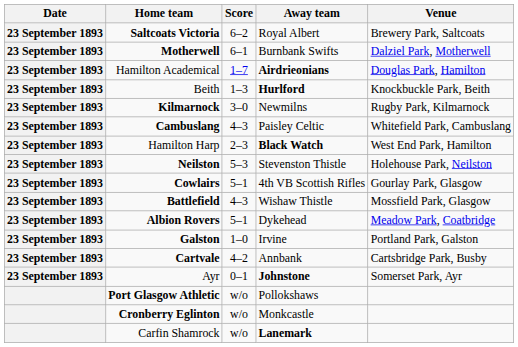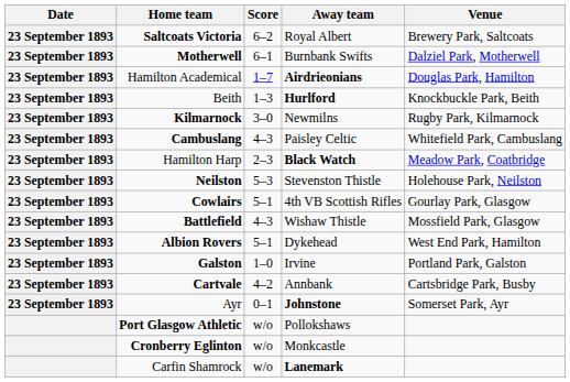 <table class="wikitable football-result-list" style="max-width: 80em; text-align: center">
 <tr>
 <th scope="col">Date</th>
 <th scope="col">Home team</th>
 <th scope="col">Score</th>
 <th scope="col">Away team</th>
 <th scope="col">Venue</th>
 </tr>
 <tr>
 <th scope="row">23 September 1893</th>
 <td align=right><strong>Saltcoats Victoria</strong></td>
 <td>6–2</td>
 <td align=left>Royal Albert</td>
 <td align=left>Brewery Park, Saltcoats</td>
 </tr>
 <tr>
 <th scope="row">23 September 1893</th>
 <td align=right><strong>Motherwell</strong></td>
 <td>6–1</td>
 <td align=left>Burnbank Swifts</td>
 <td align=left><a href='#'>Dalziel Park</a>, <a href='#'>Motherwell</a></td>
 </tr>
 <tr>
 <th scope="row">23 September 1893</th>
 <td align=right>Hamilton Academical</td>
 <td><a href='#'>1–7</a></td>
 <td align=left><strong>Airdrieonians</strong></td>
 <td align=left><a href='#'>Douglas Park</a>, <a href='#'>Hamilton</a></td>
 </tr>
 <tr>
 <th scope="row">23 September 1893</th>
 <td align=right>Beith</td>
 <td>1–3</td>
 <td align=left><strong>Hurlford</strong></td>
 <td align=left>Knockbuckle Park, Beith</td>
 </tr>
 <tr>
 <th scope="row">23 September 1893</th>
 <td align=right><strong>Kilmarnock</strong></td>
 <td>3–0</td>
 <td align=left>Newmilns</td>
 <td align=left>Rugby Park, Kilmarnock</td>
 </tr>
 <tr>
 <th scope="row">23 September 1893</th>
 <td align=right><strong>Cambuslang</strong></td>
 <td>4–3</td>
 <td align=left>Paisley Celtic</td>
 <td align=left>Whitefield Park, Cambuslang</td>
 </tr>
 <tr>
 <th scope="row">23 September 1893</th>
 <td align=right>Hamilton Harp</td>
 <td>2–3</td>
 <td align=left><strong>Black Watch</strong></td>
-<td align=left>West End Park, Hamilton</td>
+<td align=left><a href='#'>Meadow Park</a>, <a href='#'>Coatbridge</a></td>
 </tr>
 <tr>
 <th scope="row">23 September 1893</th>
 <td align=right><strong>Neilston</strong></td>
 <td>5–3</td>
 <td align=left>Stevenston Thistle</td>
 <td align=left>Holehouse Park, <a href='#'>Neilston</a></td>
 </tr>
 <tr>
 <th scope="row">23 September 1893</th>
 <td align=right><strong>Cowlairs</strong></td>
 <td>5–1</td>
 <td align=left>4th VB Scottish Rifles</td>
 <td align=left>Gourlay Park, Glasgow</td>
 </tr>
 <tr>
 <th scope="row">23 September 1893</th>
 <td align=right><strong>Battlefield</strong></td>
 <td>4–3</td>
 <td align=left>Wishaw Thistle</td>
 <td align=left>Mossfield Park, Glasgow</td>
 </tr>
 <tr>
 <th scope="row">23 September 1893</th>
 <td align=right><strong>Albion Rovers</strong></td>
 <td>5–1</td>
 <td align=left>Dykehead</td>
-<td align=left><a href='#'>Meadow Park</a>, <a href='#'>Coatbridge</a></td>
+<td align=left>West End Park, Hamilton</td>
 </tr>
 <tr>
 <th scope="row">23 September 1893</th>
 <td align=right><strong>Galston</strong></td>
 <td>1–0</td>
 <td align=left>Irvine</td>
 <td align=left>Portland Park, Galston</td>
 </tr>
 <tr>
 <th scope="row">23 September 1893</th>
 <td align=right><strong>Cartvale</strong></td>
 <td>4–2</td>
 <td align=left>Annbank</td>
 <td align=left>Cartsbridge Park, Busby</td>
 </tr>
 <tr>
 <th scope="row">23 September 1893</th>
 <td align=right>Ayr</td>
 <td>0–1</td>
 <td align=left><strong>Johnstone</strong></td>
 <td align=left>Somerset Park, Ayr</td>
 </tr>
 <tr>
 <th scope="row"></th>
 <td align=right><strong>Port Glasgow Athletic</strong></td>
 <td>w/o</td>
 <td align=left>Pollokshaws</td>
 <td></td>
 </tr>
 <tr>
 <th scope="row"></th>
 <td align=right><strong>Cronberry Eglinton</strong></td>
 <td>w/o</td>
 <td align=left>Monkcastle</td>
 <td></td>
 </tr>
 <tr>
 <th scope="row"></th>
 <td align=right>Carfin Shamrock</td>
 <td>w/o</td>
 <td align=left><strong>Lanemark</strong></td>
 <td></td>
 </tr>
 </table>
